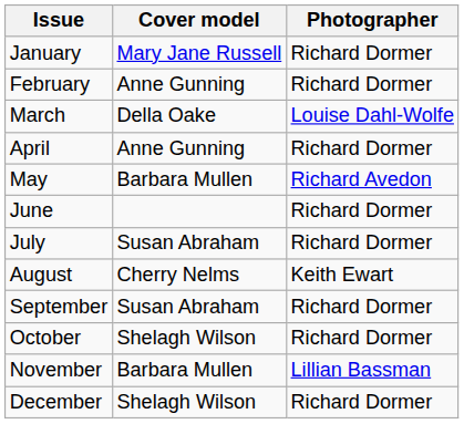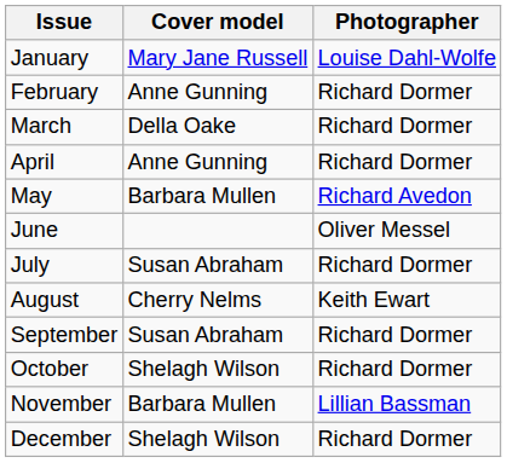 <table class="sortable wikitable">
 <tr>
 <th>Issue</th>
 <th>Cover model</th>
 <th>Photographer</th>
 </tr>
 <tr>
 <td>January</td>
 <td><a href='#'>Mary Jane Russell</a></td>
-<td>Richard Dormer</td>
+<td><a href='#'>Louise Dahl-Wolfe</a></td>
 </tr>
 <tr>
 <td>February</td>
 <td>Anne Gunning</td>
 <td>Richard Dormer</td>
 </tr>
 <tr>
 <td>March</td>
 <td>Della Oake</td>
-<td><a href='#'>Louise Dahl-Wolfe</a></td>
+<td>Richard Dormer</td>
 </tr>
 <tr>
 <td>April</td>
 <td>Anne Gunning</td>
 <td>Richard Dormer</td>
 </tr>
 <tr>
 <td>May</td>
 <td>Barbara Mullen</td>
 <td><a href='#'>Richard Avedon</a></td>
 </tr>
 <tr>
 <td>June</td>
 <td></td>
-<td>Richard Dormer</td>
+<td>Oliver Messel</td>
 </tr>
 <tr>
 <td>July</td>
 <td>Susan Abraham</td>
 <td>Richard Dormer</td>
 </tr>
 <tr>
 <td>August</td>
 <td>Cherry Nelms</td>
 <td>Keith Ewart</td>
 </tr>
 <tr>
 <td>September</td>
 <td>Susan Abraham</td>
 <td>Richard Dormer</td>
 </tr>
 <tr>
 <td>October</td>
 <td>Shelagh Wilson</td>
 <td>Richard Dormer</td>
 </tr>
 <tr>
 <td>November</td>
 <td>Barbara Mullen</td>
 <td><a href='#'>Lillian Bassman</a></td>
 </tr>
 <tr>
 <td>December</td>
 <td>Shelagh Wilson</td>
 <td>Richard Dormer</td>
 </tr>
 </table>
